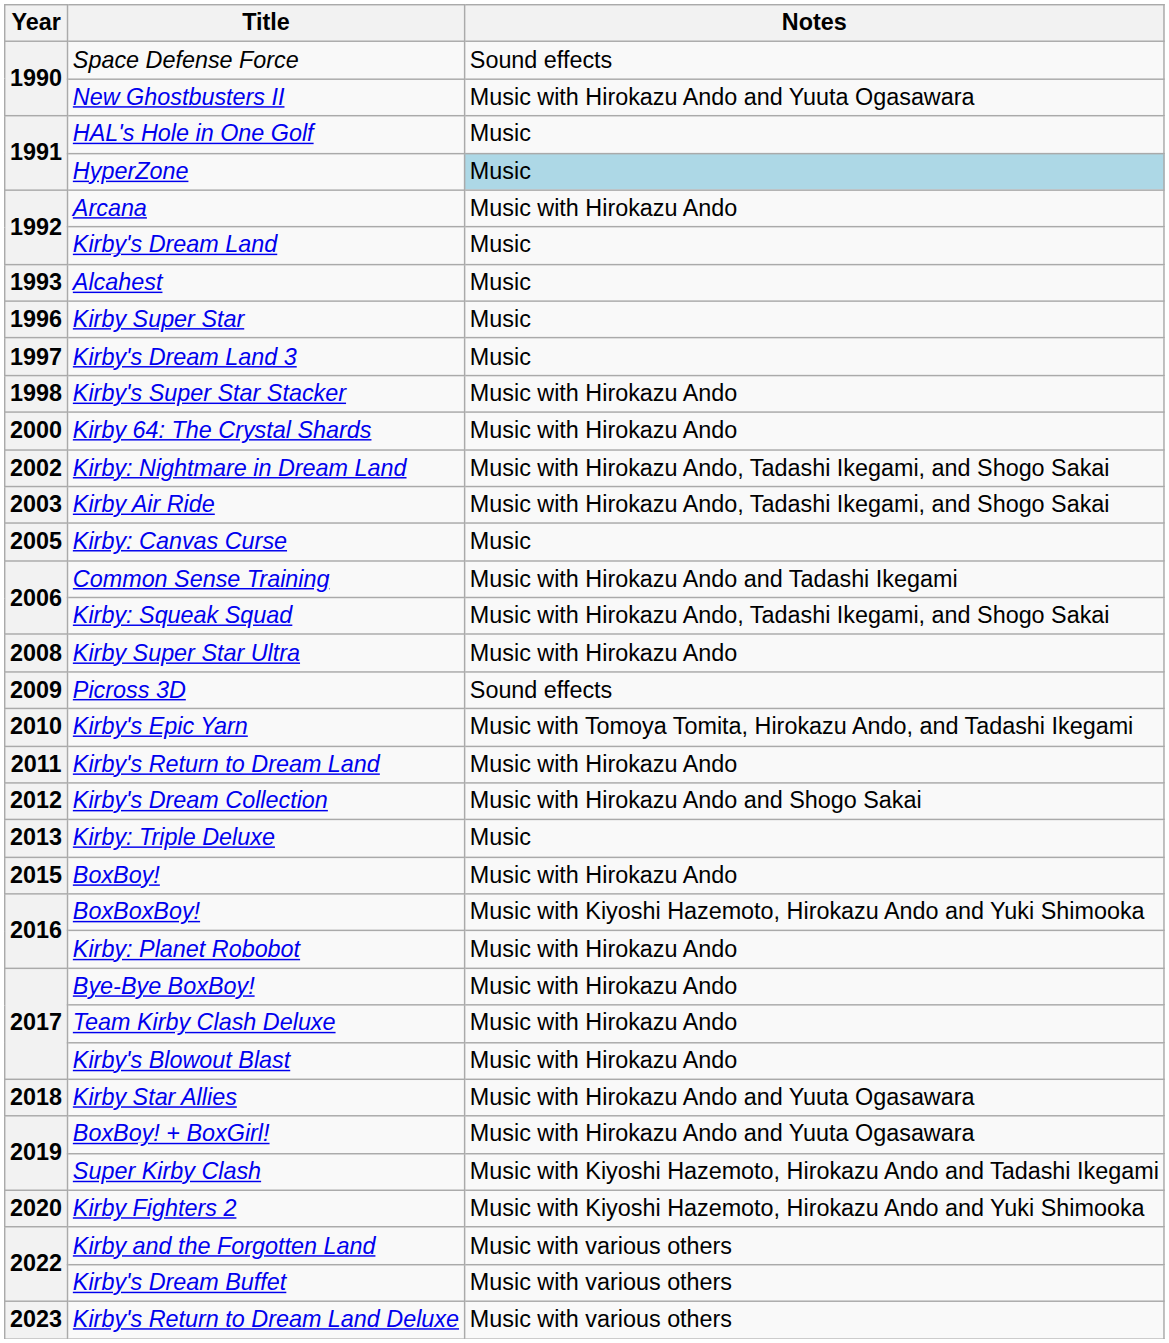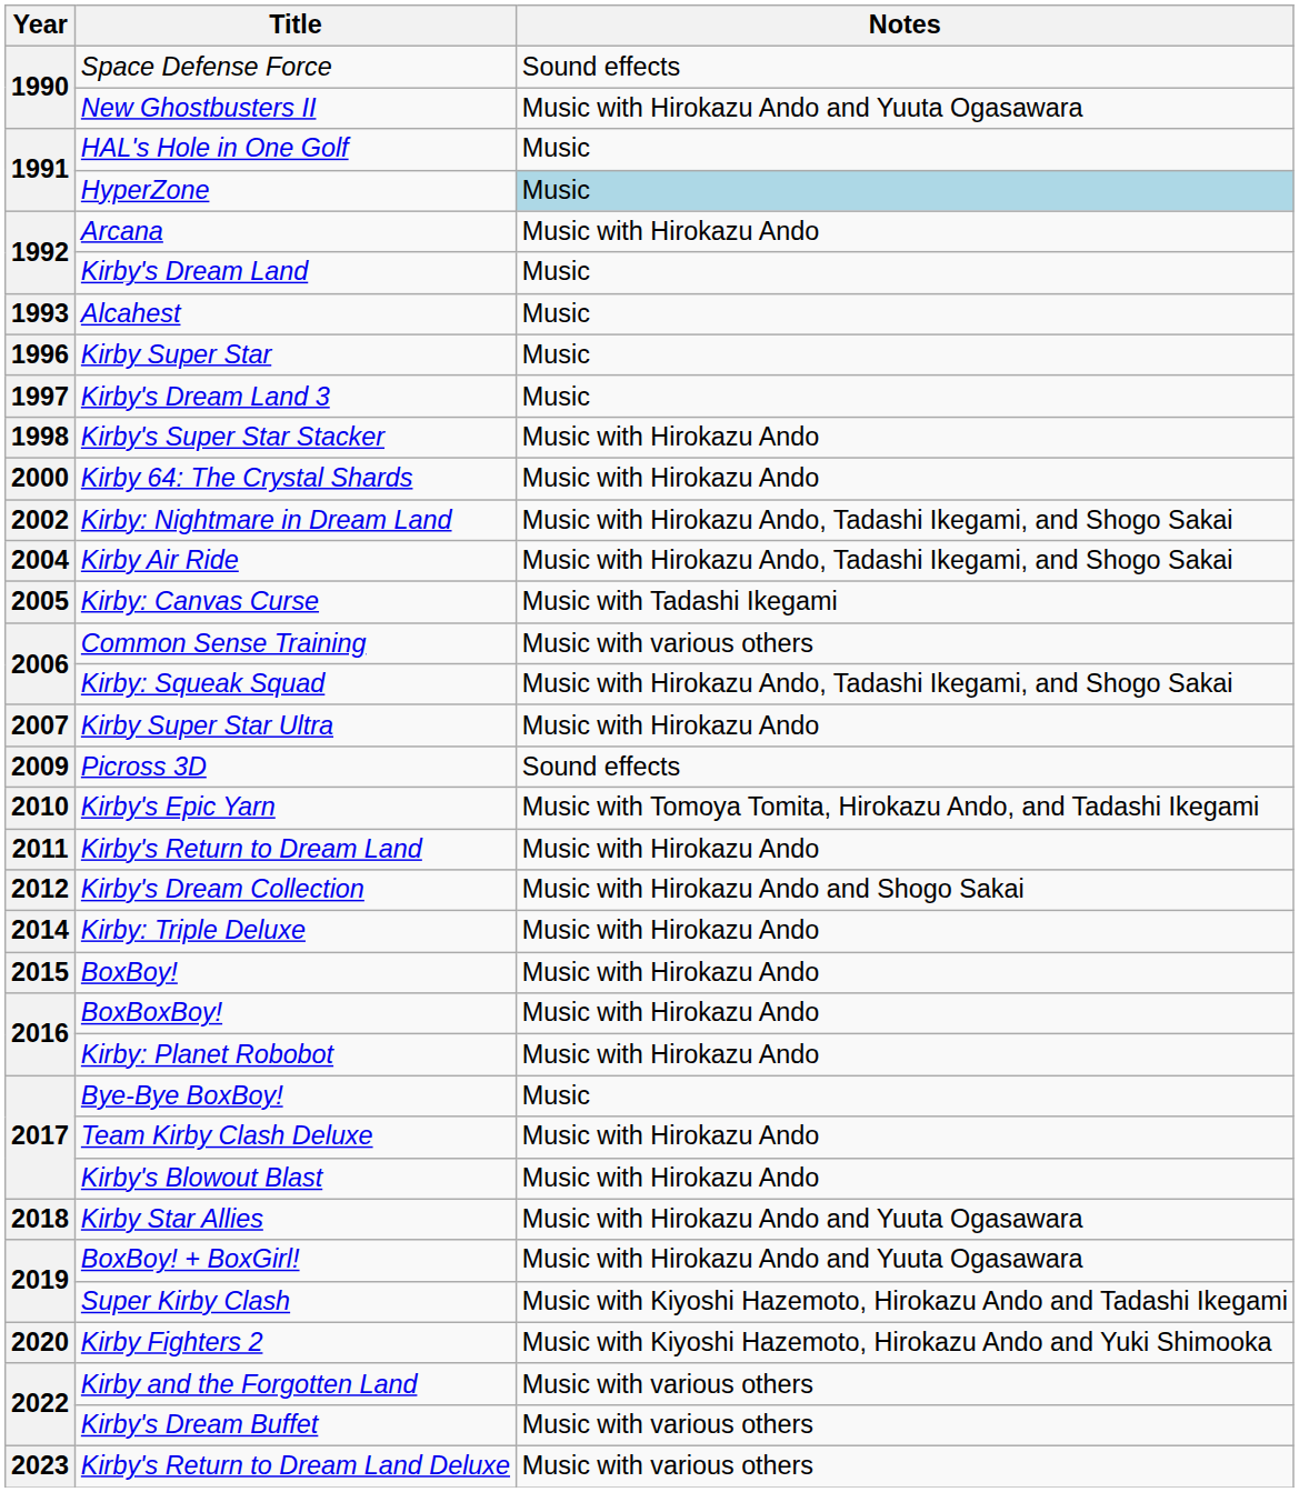 <table class="wikitable sortable">
 <tr>
 <th>Year</th>
 <th>Title</th>
 <th class="unsortable">Notes</th>
 </tr>
 <tr>
 <th rowspan="2">1990</th>
 <td><em>Space Defense Force</em></td>
 <td>Sound effects</td>
 </tr>
 <tr>
 <td><em><a href='#'>New Ghostbusters II</a></em></td>
 <td>Music with Hirokazu Ando and Yuuta Ogasawara</td>
 </tr>
 <tr>
 <th rowspan="2">1991</th>
 <td><em><a href='#'>HAL's Hole in One Golf</a></em></td>
 <td>Music</td>
 </tr>
 <tr>
 <td><em><a href='#'>HyperZone</a></em></td>
 <td style="background: lightblue;">Music</td>
 </tr>
 <tr>
 <th rowspan="2">1992</th>
 <td><em><a href='#'>Arcana</a></em></td>
 <td>Music with Hirokazu Ando</td>
 </tr>
 <tr>
 <td><em><a href='#'>Kirby's Dream Land</a></em></td>
 <td>Music</td>
 </tr>
 <tr>
 <th>1993</th>
 <td><em><a href='#'>Alcahest</a></em></td>
 <td>Music</td>
 </tr>
 <tr>
 <th rowspan="1">1996</th>
 <td><em><a href='#'>Kirby Super Star</a></em></td>
 <td>Music</td>
 </tr>
 <tr>
 <th rowspan="1">1997</th>
 <td><em><a href='#'>Kirby's Dream Land 3</a></em></td>
 <td>Music</td>
 </tr>
 <tr>
 <th rowspan="1">1998</th>
 <td><em><a href='#'>Kirby's Super Star Stacker</a></em></td>
 <td>Music with Hirokazu Ando</td>
 </tr>
 <tr>
 <th rowspan="1">2000</th>
 <td><em><a href='#'>Kirby 64: The Crystal Shards</a></em></td>
 <td>Music with Hirokazu Ando</td>
 </tr>
 <tr>
 <th rowspan="1">2002</th>
 <td><em><a href='#'>Kirby: Nightmare in Dream Land</a></em></td>
 <td>Music with Hirokazu Ando, Tadashi Ikegami, and Shogo Sakai</td>
 </tr>
 <tr>
-<th rowspan="1">2003</th>
+<th rowspan="1">2004</th>
 <td><em><a href='#'>Kirby Air Ride</a></em></td>
 <td>Music with Hirokazu Ando, Tadashi Ikegami, and Shogo Sakai</td>
 </tr>
 <tr>
 <th rowspan="1">2005</th>
 <td><em><a href='#'>Kirby: Canvas Curse</a></em></td>
-<td>Music</td>
+<td>Music with Tadashi Ikegami</td>
 </tr>
 <tr>
 <th rowspan="2">2006</th>
 <td><em><a href='#'>Common Sense Training</a></em></td>
-<td>Music with Hirokazu Ando and Tadashi Ikegami</td>
+<td>Music with various others</td>
 </tr>
 <tr>
 <td><em><a href='#'>Kirby: Squeak Squad</a></em></td>
 <td>Music with Hirokazu Ando, Tadashi Ikegami, and Shogo Sakai</td>
 </tr>
 <tr>
-<th>2008</th>
+<th>2007</th>
 <td><em><a href='#'>Kirby Super Star Ultra</a></em></td>
 <td>Music with Hirokazu Ando</td>
 </tr>
 <tr>
 <th rowspan="1">2009</th>
 <td><em><a href='#'>Picross 3D</a></em></td>
 <td>Sound effects</td>
 </tr>
 <tr>
 <th rowspan="1">2010</th>
 <td><em><a href='#'>Kirby's Epic Yarn</a></em></td>
 <td>Music with Tomoya Tomita, Hirokazu Ando, and Tadashi Ikegami</td>
 </tr>
 <tr>
 <th rowspan="1">2011</th>
 <td><em><a href='#'>Kirby's Return to Dream Land</a></em></td>
 <td>Music with Hirokazu Ando</td>
 </tr>
 <tr>
 <th rowspan="1">2012</th>
 <td><em><a href='#'>Kirby's Dream Collection</a></em></td>
 <td>Music with Hirokazu Ando and Shogo Sakai</td>
 </tr>
 <tr>
-<th>2013</th>
+<th>2014</th>
 <td><em><a href='#'>Kirby: Triple Deluxe</a></em></td>
-<td>Music</td>
+<td>Music with Hirokazu Ando</td>
 </tr>
 <tr>
 <th rowspan="1">2015</th>
 <td><em><a href='#'>BoxBoy!</a></em></td>
 <td>Music with Hirokazu Ando</td>
 </tr>
 <tr>
 <th rowspan="2">2016</th>
 <td><em><a href='#'>BoxBoxBoy!</a></em></td>
-<td>Music with Kiyoshi Hazemoto, Hirokazu Ando and Yuki Shimooka</td>
+<td>Music with Hirokazu Ando</td>
 </tr>
 <tr>
 <td><em><a href='#'>Kirby: Planet Robobot</a></em></td>
 <td>Music with Hirokazu Ando</td>
 </tr>
 <tr>
 <th rowspan="3">2017</th>
 <td><em><a href='#'>Bye-Bye BoxBoy!</a></em></td>
-<td>Music with Hirokazu Ando</td>
+<td>Music</td>
 </tr>
 <tr>
 <td><em><a href='#'>Team Kirby Clash Deluxe</a></em></td>
 <td>Music with Hirokazu Ando</td>
 </tr>
 <tr>
 <td><em><a href='#'>Kirby's Blowout Blast</a></em></td>
 <td>Music with Hirokazu Ando</td>
 </tr>
 <tr>
 <th>2018</th>
 <td><em><a href='#'>Kirby Star Allies</a></em></td>
 <td>Music with Hirokazu Ando and Yuuta Ogasawara</td>
 </tr>
 <tr>
 <th rowspan="2">2019</th>
 <td><em><a href='#'>BoxBoy! + BoxGirl!</a></em></td>
 <td>Music with Hirokazu Ando and Yuuta Ogasawara</td>
 </tr>
 <tr>
 <td><em><a href='#'>Super Kirby Clash</a></em></td>
 <td>Music with Kiyoshi Hazemoto, Hirokazu Ando and Tadashi Ikegami</td>
 </tr>
 <tr>
 <th rowspan="1">2020</th>
 <td><em><a href='#'>Kirby Fighters 2</a></em></td>
 <td>Music with Kiyoshi Hazemoto, Hirokazu Ando and Yuki Shimooka</td>
 </tr>
 <tr>
 <th rowspan="2">2022</th>
 <td><em><a href='#'>Kirby and the Forgotten Land</a></em></td>
 <td>Music with various others</td>
 </tr>
 <tr>
 <td><em><a href='#'>Kirby's Dream Buffet</a></em></td>
 <td>Music with various others</td>
 </tr>
 <tr>
 <th rowspan="1">2023</th>
 <td><em><a href='#'>Kirby's Return to Dream Land Deluxe</a></em></td>
 <td>Music with various others</td>
 </tr>
 </table>
